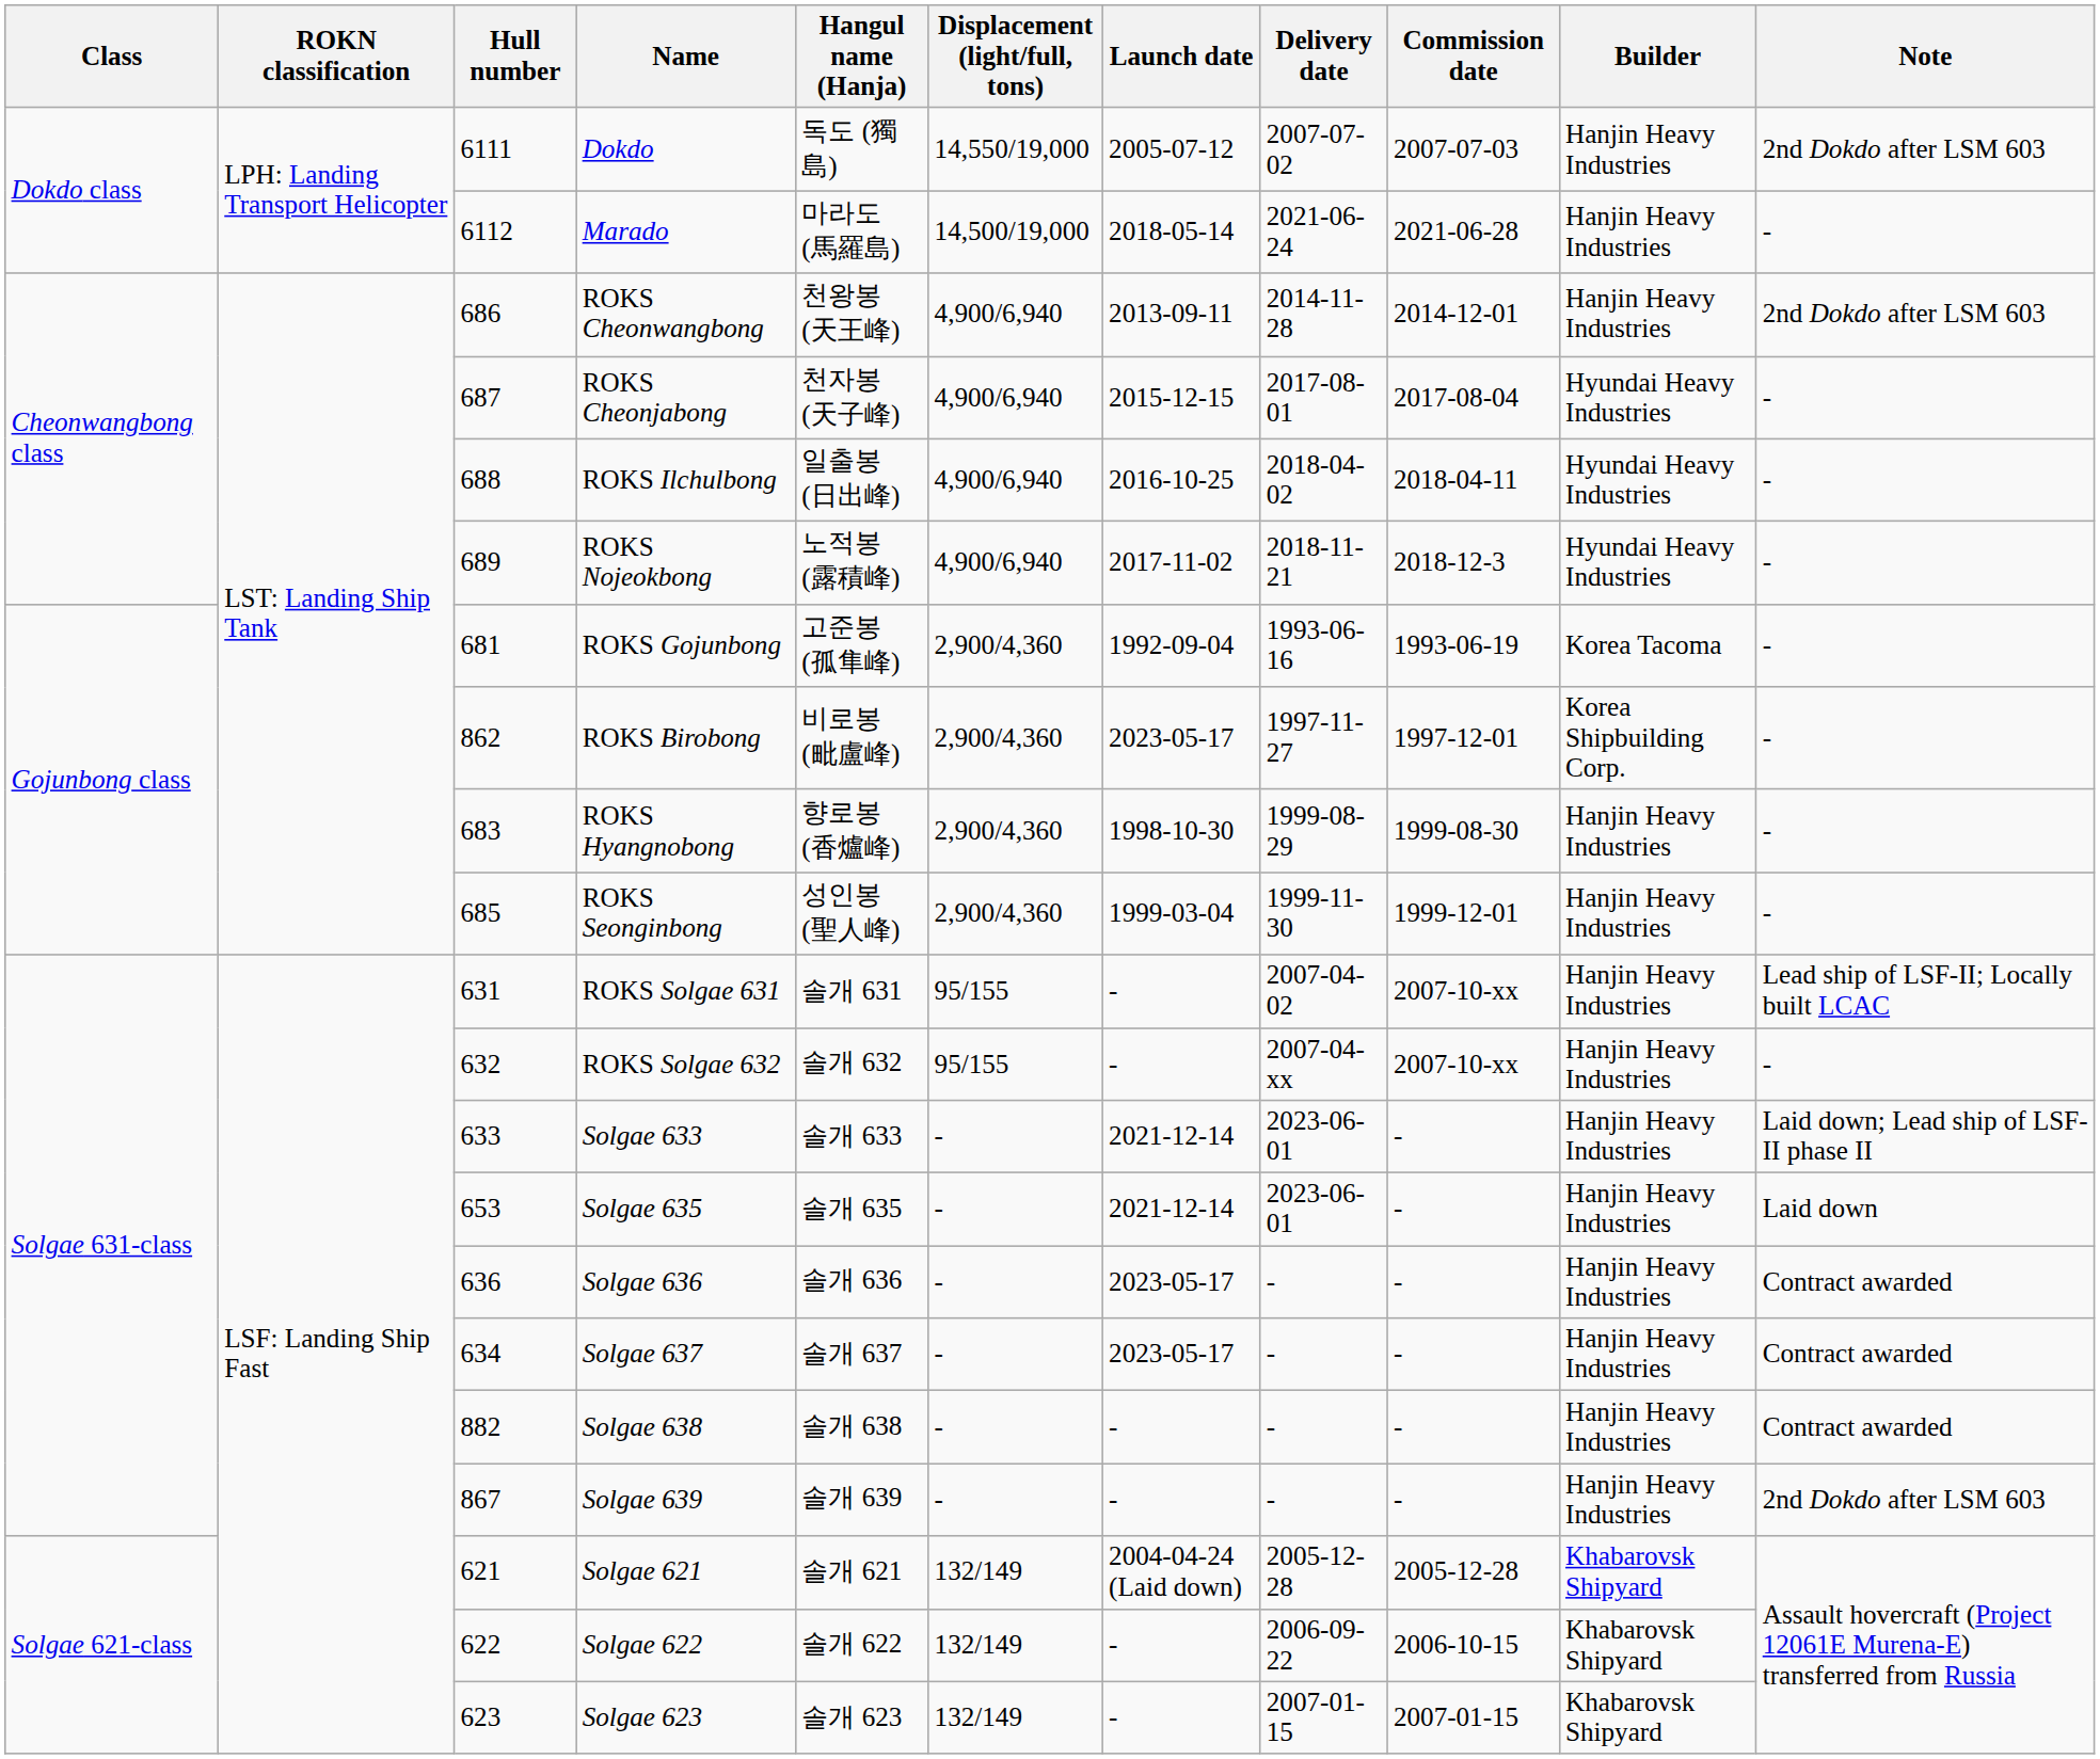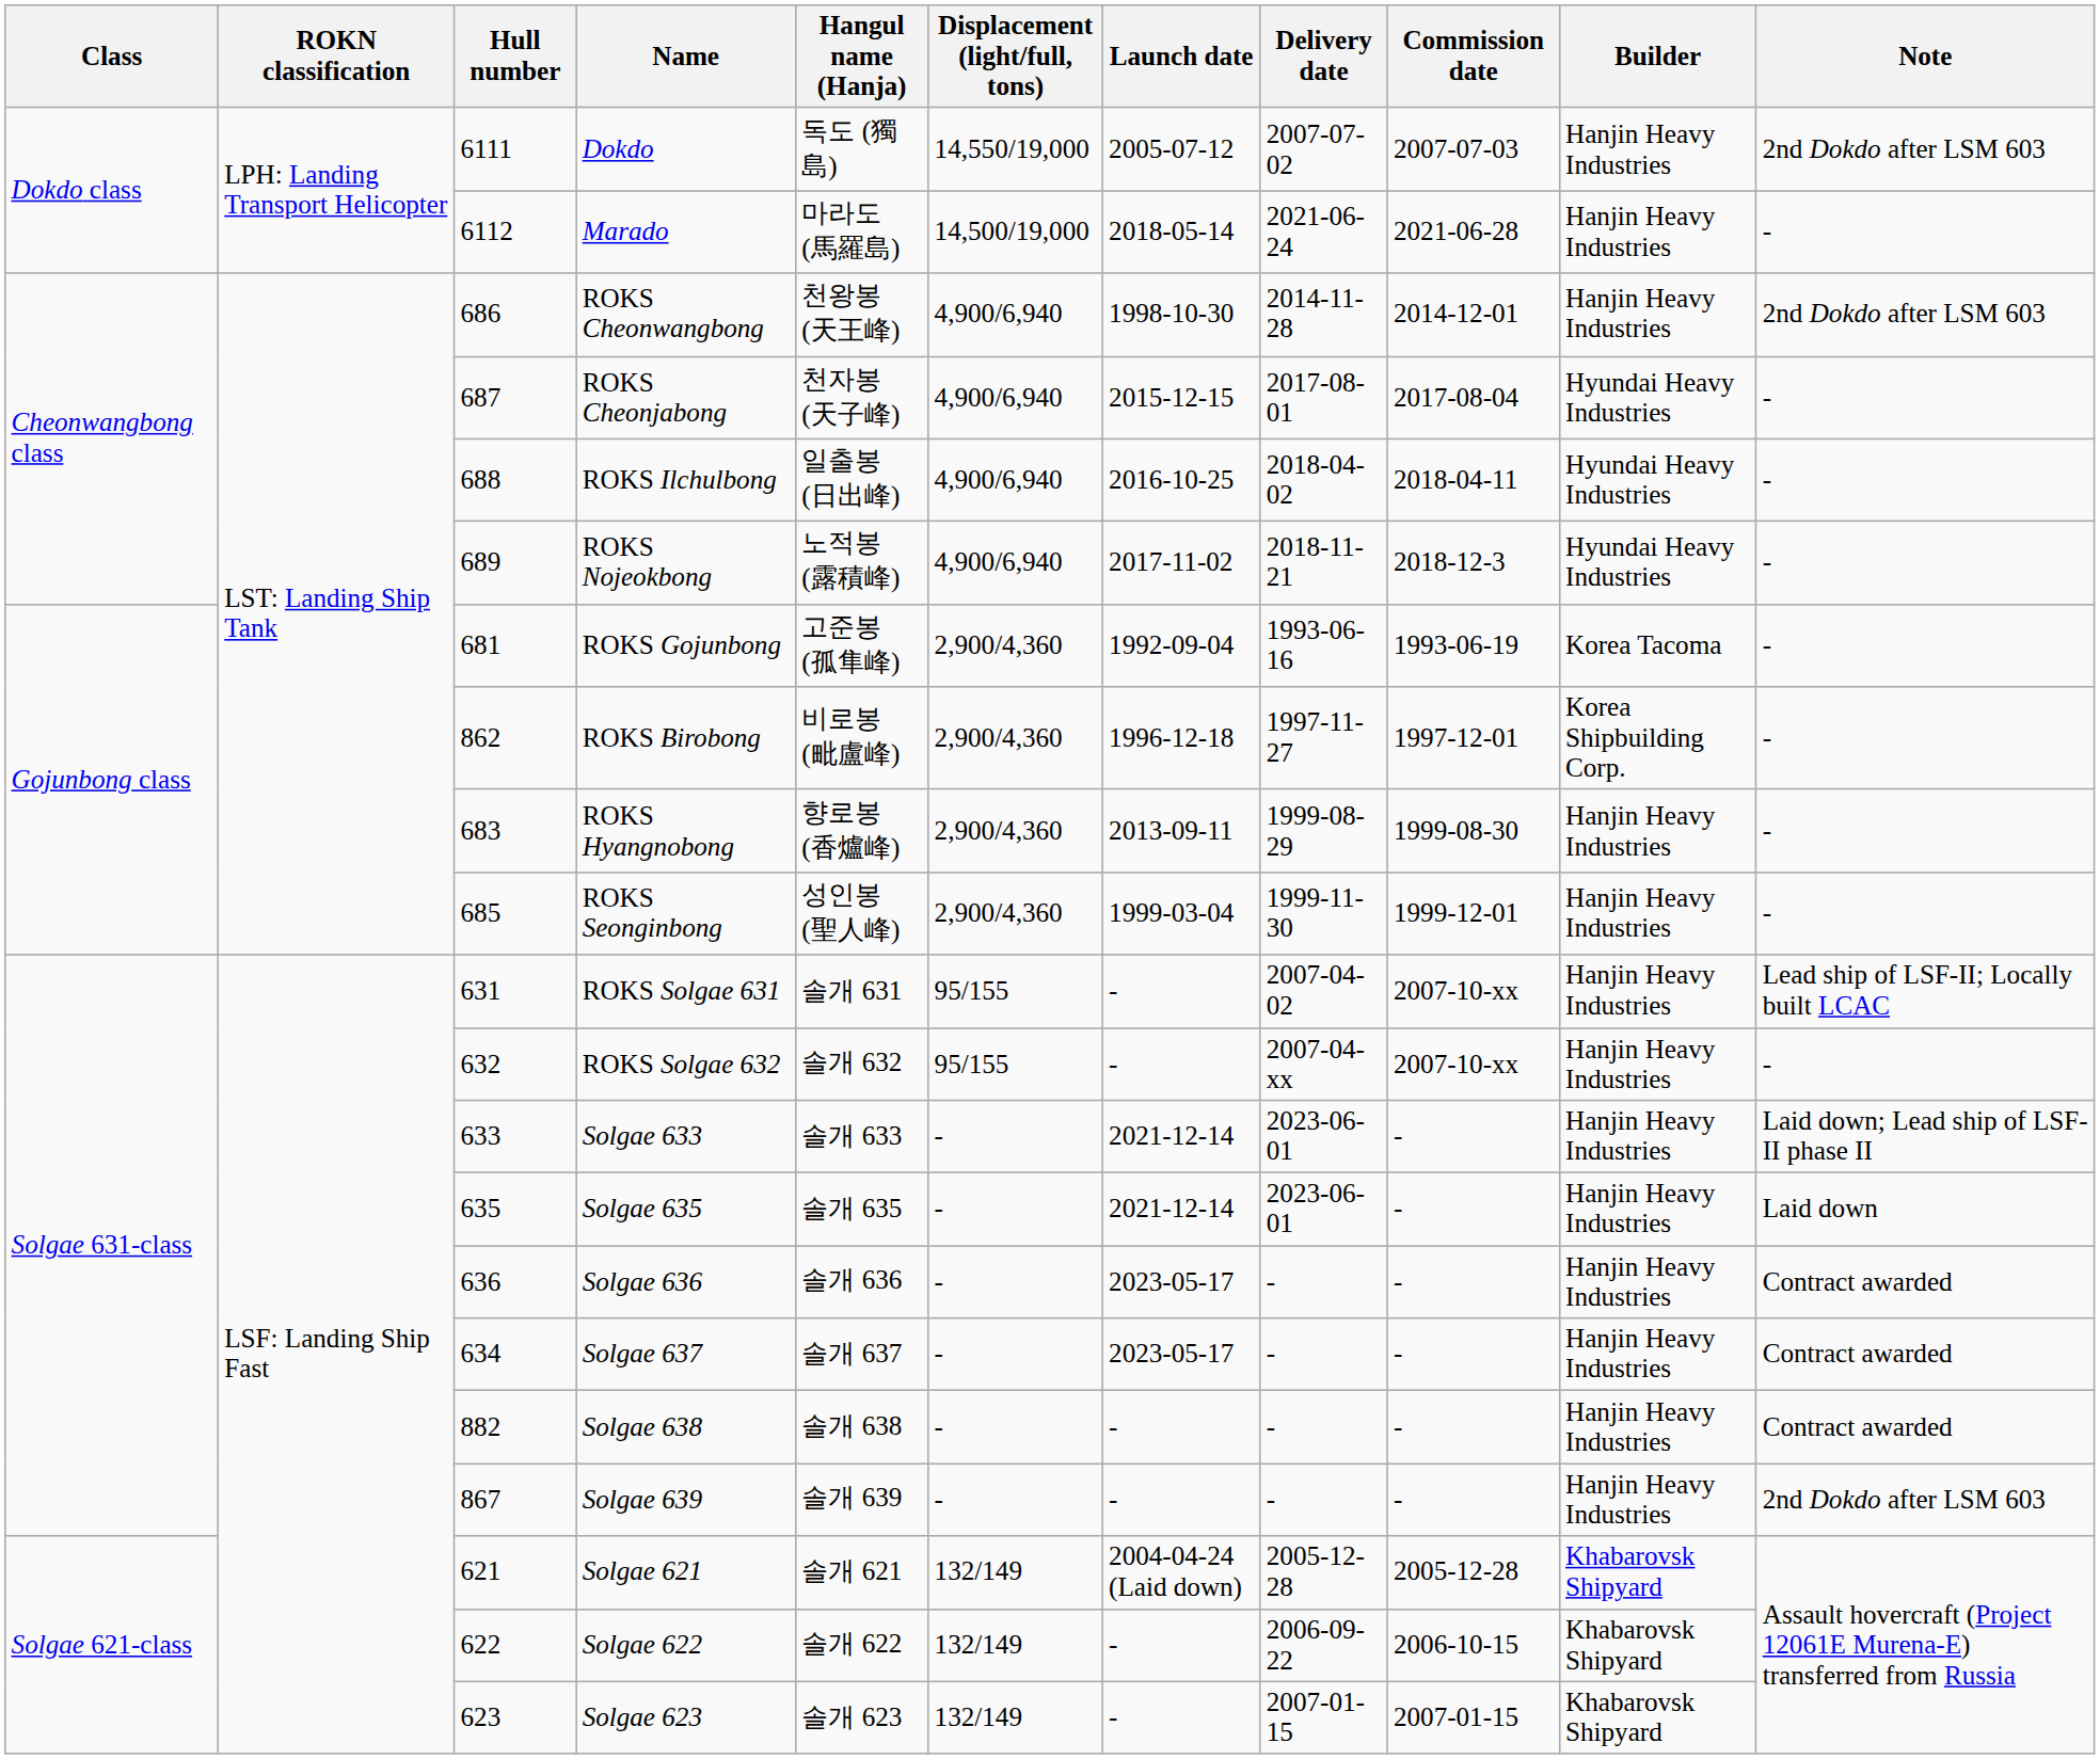 <table class="wikitable">
 <tr>
 <th>Class</th>
 <th>ROKN classification</th>
 <th>Hull number</th>
 <th>Name</th>
 <th>Hangul name<br>(Hanja)</th>
 <th>Displacement<br>(light/full, tons)</th>
 <th>Launch date</th>
 <th>Delivery date</th>
 <th>Commission date</th>
 <th>Builder</th>
 <th>Note</th>
 </tr>
 <tr>
 <td rowspan="2"><a href='#'><em>Dokdo</em> class</a></td>
 <td rowspan="2">LPH: <a href='#'>Landing Transport Helicopter</a></td>
 <td>6111</td>
 <td><a href='#'><em>Dokdo</em></a></td>
 <td>독도 (獨島)</td>
 <td>14,550/19,000</td>
 <td>2005-07-12</td>
 <td>2007-07-02</td>
 <td>2007-07-03</td>
 <td>Hanjin Heavy Industries</td>
 <td>2nd <em>Dokdo</em> after LSM 603</td>
 </tr>
 <tr>
 <td>6112</td>
 <td><a href='#'><em>Marado</em></a></td>
 <td>마라도 (馬羅島)</td>
 <td>14,500/19,000</td>
 <td>2018-05-14</td>
 <td>2021-06-24</td>
 <td>2021-06-28</td>
 <td>Hanjin Heavy Industries</td>
 <td>-</td>
 </tr>
 <tr>
 <td rowspan="4"><a href='#'><em>Cheonwangbong</em> class</a></td>
 <td rowspan="8">LST: <a href='#'>Landing Ship Tank</a></td>
 <td>686</td>
 <td>ROKS <em>Cheonwangbong</em></td>
 <td>천왕봉 (天王峰)</td>
 <td>4,900/6,940</td>
-<td>2013-09-11</td>
+<td>1998-10-30</td>
 <td>2014-11-28</td>
 <td>2014-12-01</td>
 <td>Hanjin Heavy Industries</td>
 <td>2nd <em>Dokdo</em> after LSM 603</td>
 </tr>
 <tr>
 <td>687</td>
 <td>ROKS <em>Cheonjabong</em></td>
 <td>천자봉 (天子峰)</td>
 <td>4,900/6,940</td>
 <td>2015-12-15</td>
 <td>2017-08-01</td>
 <td>2017-08-04</td>
 <td>Hyundai Heavy Industries</td>
 <td>-</td>
 </tr>
 <tr>
 <td>688</td>
 <td>ROKS <em>Ilchulbong</em></td>
 <td>일출봉 (日出峰)</td>
 <td>4,900/6,940</td>
 <td>2016-10-25</td>
 <td>2018-04-02</td>
 <td>2018-04-11</td>
 <td>Hyundai Heavy Industries</td>
 <td>-</td>
 </tr>
 <tr>
 <td>689</td>
 <td>ROKS <em>Nojeokbong</em></td>
 <td>노적봉 (露積峰)</td>
 <td>4,900/6,940</td>
 <td>2017-11-02</td>
 <td>2018-11-21</td>
 <td>2018-12-3</td>
 <td>Hyundai Heavy Industries</td>
 <td>-</td>
 </tr>
 <tr>
 <td rowspan="4"><a href='#'><em>Gojunbong</em> class</a></td>
 <td>681</td>
 <td>ROKS <em>Gojunbong</em></td>
 <td>고준봉 (孤隼峰)</td>
 <td>2,900/4,360</td>
 <td>1992-09-04</td>
 <td>1993-06-16</td>
 <td>1993-06-19</td>
 <td>Korea Tacoma</td>
 <td>-</td>
 </tr>
 <tr>
 <td>862</td>
 <td>ROKS <em>Birobong</em></td>
 <td>비로봉 (毗盧峰)</td>
 <td>2,900/4,360</td>
-<td>2023-05-17</td>
+<td>1996-12-18</td>
 <td>1997-11-27</td>
 <td>1997-12-01</td>
 <td>Korea Shipbuilding Corp.</td>
 <td>-</td>
 </tr>
 <tr>
 <td>683</td>
 <td>ROKS <em>Hyangnobong</em></td>
 <td>향로봉 (香爐峰)</td>
 <td>2,900/4,360</td>
-<td>1998-10-30</td>
+<td>2013-09-11</td>
 <td>1999-08-29</td>
 <td>1999-08-30</td>
 <td>Hanjin Heavy Industries</td>
 <td>-</td>
 </tr>
 <tr>
 <td>685</td>
 <td>ROKS <em>Seonginbong</em></td>
 <td>성인봉 (聖人峰)</td>
 <td>2,900/4,360</td>
 <td>1999-03-04</td>
 <td>1999-11-30</td>
 <td>1999-12-01</td>
 <td>Hanjin Heavy Industries</td>
 <td>-</td>
 </tr>
 <tr>
 <td rowspan="8"><a href='#'><em>Solgae</em> 631-class</a></td>
 <td rowspan="11">LSF: Landing Ship Fast</td>
 <td>631</td>
 <td>ROKS <em>Solgae 631</em></td>
 <td>솔개 631</td>
 <td>95/155</td>
 <td>-</td>
 <td>2007-04-02</td>
 <td>2007-10-xx</td>
 <td>Hanjin Heavy Industries</td>
 <td>Lead ship of LSF-II; Locally built <a href='#'>LCAC</a></td>
 </tr>
 <tr>
 <td>632</td>
 <td>ROKS <em>Solgae 632</em></td>
 <td>솔개 632</td>
 <td>95/155</td>
 <td>-</td>
 <td>2007-04-xx</td>
 <td>2007-10-xx</td>
 <td>Hanjin Heavy Industries</td>
 <td>-</td>
 </tr>
 <tr>
 <td>633</td>
 <td><em>Solgae 633</em></td>
 <td>솔개 633</td>
 <td>-</td>
 <td>2021-12-14</td>
 <td>2023-06-01</td>
 <td>-</td>
 <td>Hanjin Heavy Industries</td>
 <td>Laid down; Lead ship of LSF-II phase II</td>
 </tr>
 <tr>
-<td>653</td>
+<td>635</td>
 <td><em>Solgae 635</em></td>
 <td>솔개 635</td>
 <td>-</td>
 <td>2021-12-14</td>
 <td>2023-06-01</td>
 <td>-</td>
 <td>Hanjin Heavy Industries</td>
 <td>Laid down</td>
 </tr>
 <tr>
 <td>636</td>
 <td><em>Solgae 636</em></td>
 <td>솔개 636</td>
 <td>-</td>
 <td>2023-05-17</td>
 <td>-</td>
 <td>-</td>
 <td>Hanjin Heavy Industries</td>
 <td>Contract awarded</td>
 </tr>
 <tr>
 <td>634</td>
 <td><em>Solgae 637</em></td>
 <td>솔개 637</td>
 <td>-</td>
 <td>2023-05-17</td>
 <td>-</td>
 <td>-</td>
 <td>Hanjin Heavy Industries</td>
 <td>Contract awarded</td>
 </tr>
 <tr>
 <td>882</td>
 <td><em>Solgae 638</em></td>
 <td>솔개 638</td>
 <td>-</td>
 <td>-</td>
 <td>-</td>
 <td>-</td>
 <td>Hanjin Heavy Industries</td>
 <td>Contract awarded</td>
 </tr>
 <tr>
 <td>867</td>
 <td><em>Solgae 639</em></td>
 <td>솔개 639</td>
 <td>-</td>
 <td>-</td>
 <td>-</td>
 <td>-</td>
 <td>Hanjin Heavy Industries</td>
 <td>2nd <em>Dokdo</em> after LSM 603</td>
 </tr>
 <tr>
 <td rowspan="3"><a href='#'><em>Solgae</em> 621-class</a></td>
 <td>621</td>
 <td><em>Solgae</em> <em>621</em></td>
 <td>솔개 621</td>
 <td>132/149</td>
 <td>2004-04-24 (Laid down)</td>
 <td>2005-12-28</td>
 <td>2005-12-28</td>
 <td><a href='#'>Khabarovsk Shipyard</a></td>
 <td rowspan="3">Assault hovercraft (<a href='#'>Project 12061E Murena-E</a>) transferred from <a href='#'>Russia</a></td>
 </tr>
 <tr>
 <td>622</td>
 <td><em>Solgae 622</em></td>
 <td>솔개 622</td>
 <td>132/149</td>
 <td>-</td>
 <td>2006-09-22</td>
 <td>2006-10-15</td>
 <td>Khabarovsk Shipyard</td>
 </tr>
 <tr>
 <td>623</td>
 <td><em>Solgae 623</em></td>
 <td>솔개 623</td>
 <td>132/149</td>
 <td>-</td>
 <td>2007-01-15</td>
 <td>2007-01-15</td>
 <td>Khabarovsk Shipyard</td>
 </tr>
 </table>
